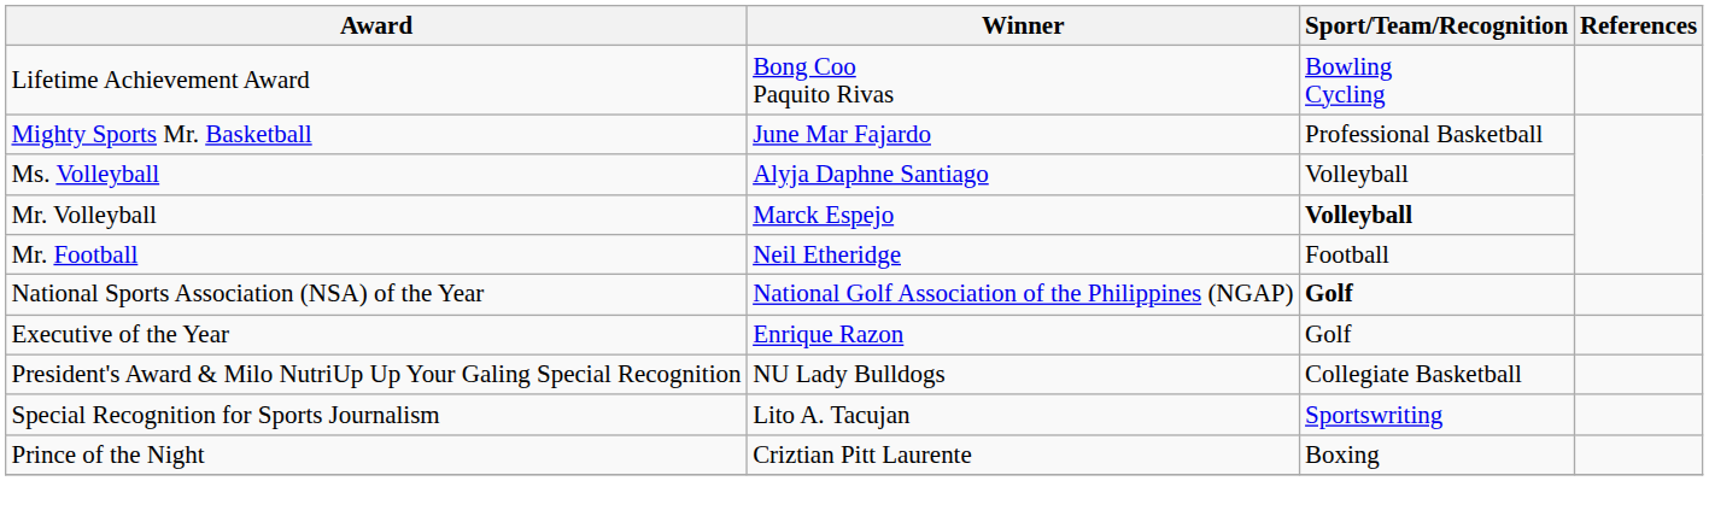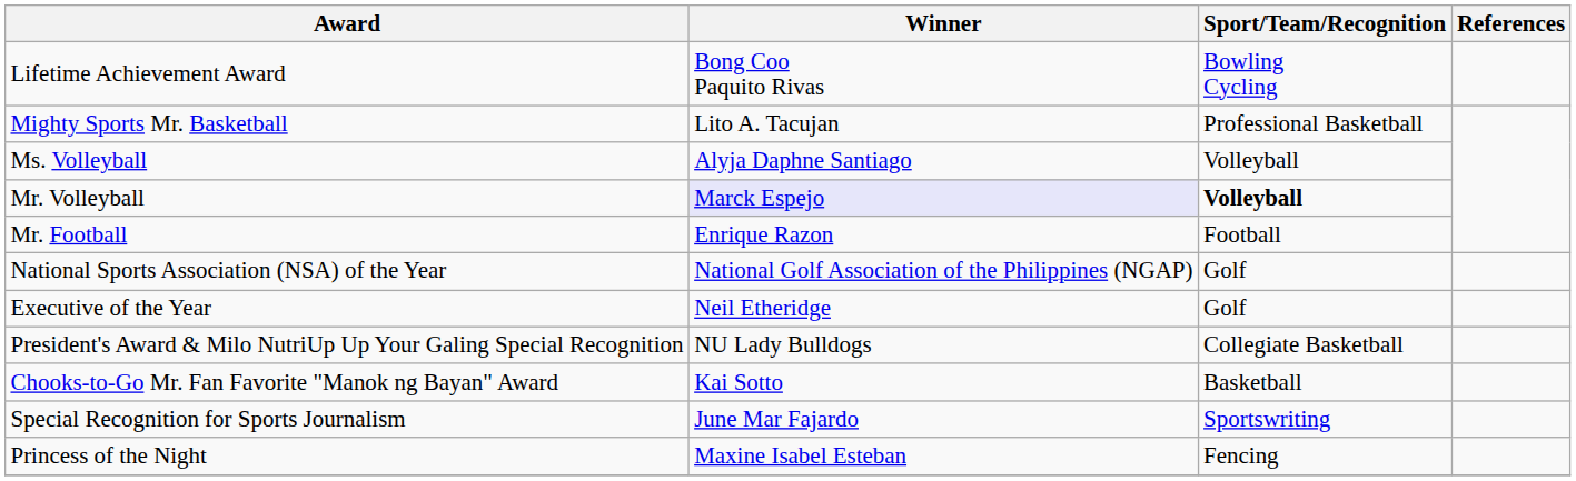 <table class="wikitable">
 <tr>
 <th>Award</th>
 <th>Winner</th>
 <th>Sport/Team/Recognition</th>
 <th>References</th>
 </tr>
 <tr>
 <td>Lifetime Achievement Award</td>
 <td><a href='#'>Bong Coo</a><br>Paquito Rivas</td>
 <td><a href='#'>Bowling</a>  <br><a href='#'>Cycling</a> </td>
 <td></td>
 </tr>
 <tr>
 <td><a href='#'>Mighty Sports</a> Mr. <a href='#'>Basketball</a></td>
-<td><a href='#'>June Mar Fajardo</a></td>
+<td>Lito A. Tacujan</td>
 <td>Professional Basketball </td>
 <td rowspan=4></td>
 </tr>
 <tr>
 <td>Ms. <a href='#'>Volleyball</a></td>
 <td><a href='#'>Alyja Daphne Santiago</a></td>
 <td>Volleyball </td>
 </tr>
 <tr>
 <td>Mr. Volleyball</td>
-<td><a href='#'>Marck Espejo</a></td>
+<td style="background: lavender;"><a href='#'>Marck Espejo</a></td>
 <td><strong>Volleyball </strong></td>
 </tr>
 <tr>
 <td>Mr. <a href='#'>Football</a></td>
-<td><a href='#'>Neil Etheridge</a></td>
+<td><a href='#'>Enrique Razon</a></td>
 <td>Football </td>
 </tr>
 <tr>
 <td>National Sports Association (NSA) of the Year</td>
 <td><a href='#'>National Golf Association of the Philippines</a> (NGAP)</td>
-<td><strong>Golf </strong></td>
+<td>Golf </td>
 <td></td>
 </tr>
 <tr>
 <td>Executive of the Year</td>
-<td><a href='#'>Enrique Razon</a></td>
+<td><a href='#'>Neil Etheridge</a></td>
 <td>Golf </td>
 <td></td>
 </tr>
 <tr>
 <td>President's Award & Milo NutriUp Up Your Galing Special Recognition</td>
 <td>NU Lady Bulldogs</td>
 <td>Collegiate Basketball </td>
 <td></td>
 </tr>
 <tr>
+<td><a href='#'>Chooks-to-Go</a> Mr. Fan Favorite "Manok ng Bayan" Award</td>
+<td><a href='#'>Kai Sotto</a></td>
+<td>Basketball  </td>
+<td></td>
+</tr>
+<tr>
 <td>Special Recognition for Sports Journalism</td>
-<td>Lito A. Tacujan</td>
+<td><a href='#'>June Mar Fajardo</a></td>
 <td><a href='#'>Sportswriting</a> </td>
 <td></td>
 </tr>
 <tr>
-<td>Prince of the Night</td>
-<td>Criztian Pitt Laurente</td>
-<td>Boxing</td>
+<td>Princess of the Night</td>
+<td><a href='#'>Maxine Isabel Esteban</a></td>
+<td>Fencing</td>
 <td></td>
 </tr>
 <tr>
 </tr>
 </table>
